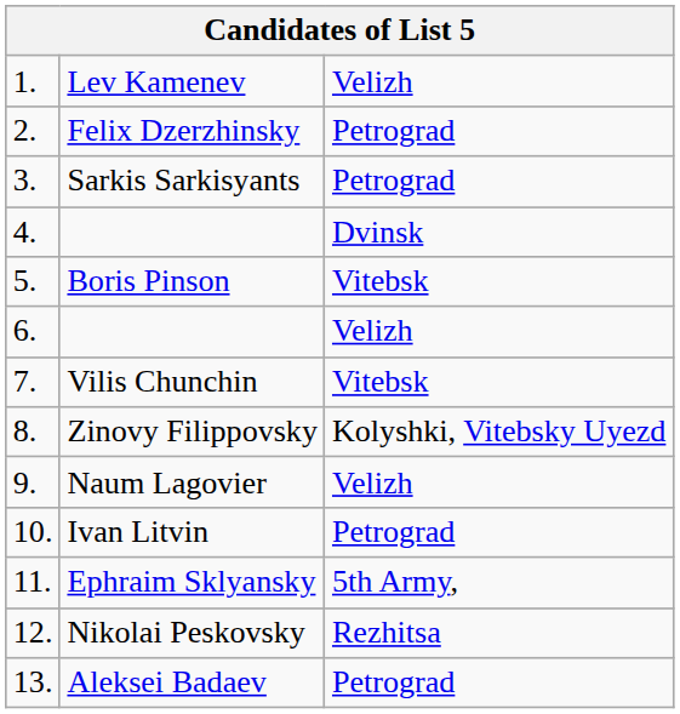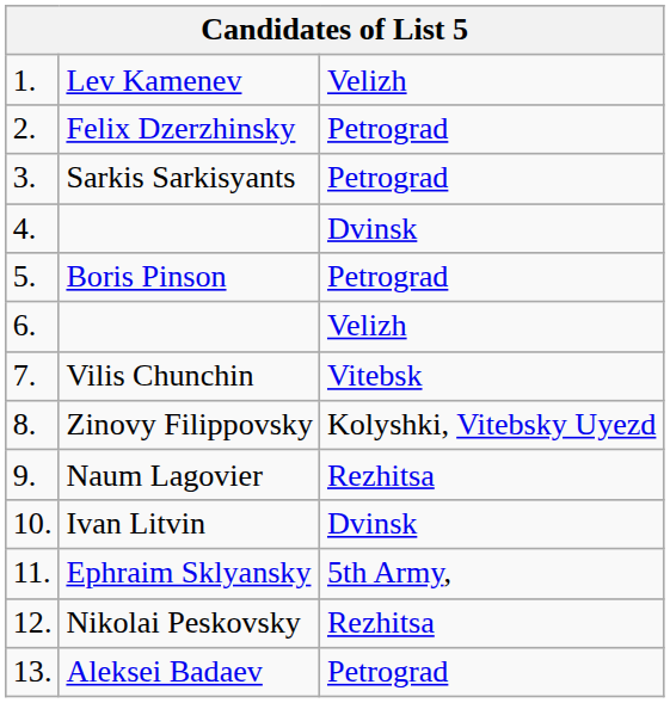 <table class=wikitable>
 <tr>
 <th colspan=3>Candidates of List 5</th>
 </tr>
 <tr>
 <td>1.</td>
 <td><a href='#'>Lev Kamenev</a></td>
 <td><a href='#'>Velizh</a></td>
 </tr>
 <tr>
 <td>2.</td>
 <td><a href='#'>Felix Dzerzhinsky</a></td>
 <td><a href='#'>Petrograd</a></td>
 </tr>
 <tr>
 <td>3.</td>
 <td>Sarkis Sarkisyants</td>
 <td><a href='#'>Petrograd</a></td>
 </tr>
 <tr>
 <td>4.</td>
 <td></td>
 <td><a href='#'>Dvinsk</a></td>
 </tr>
 <tr>
 <td>5.</td>
 <td><a href='#'>Boris Pinson</a></td>
-<td><a href='#'>Vitebsk</a></td>
+<td><a href='#'>Petrograd</a></td>
 </tr>
 <tr>
 <td>6.</td>
 <td></td>
 <td><a href='#'>Velizh</a></td>
 </tr>
 <tr>
 <td>7.</td>
 <td>Vilis Chunchin</td>
 <td><a href='#'>Vitebsk</a></td>
 </tr>
 <tr>
 <td>8.</td>
 <td>Zinovy Filippovsky</td>
 <td>Kolyshki, <a href='#'>Vitebsky Uyezd</a></td>
 </tr>
 <tr>
 <td>9.</td>
 <td>Naum Lagovier</td>
-<td><a href='#'>Velizh</a></td>
+<td><a href='#'>Rezhitsa</a></td>
 </tr>
 <tr>
 <td>10.</td>
 <td>Ivan Litvin</td>
-<td><a href='#'>Petrograd</a></td>
+<td><a href='#'>Dvinsk</a></td>
 </tr>
 <tr>
 <td>11.</td>
 <td><a href='#'>Ephraim Sklyansky</a></td>
 <td><a href='#'>5th Army</a>, </td>
 </tr>
 <tr>
 <td>12.</td>
 <td>Nikolai Peskovsky</td>
 <td><a href='#'>Rezhitsa</a></td>
 </tr>
 <tr>
 <td>13.</td>
 <td><a href='#'>Aleksei Badaev</a></td>
 <td><a href='#'>Petrograd</a></td>
 </tr>
 </table>
